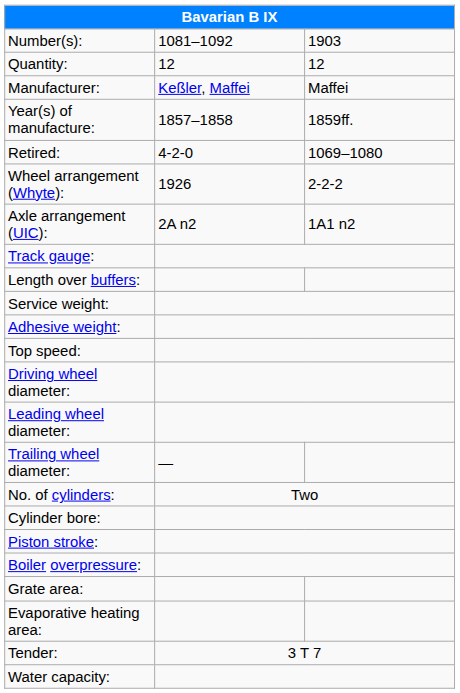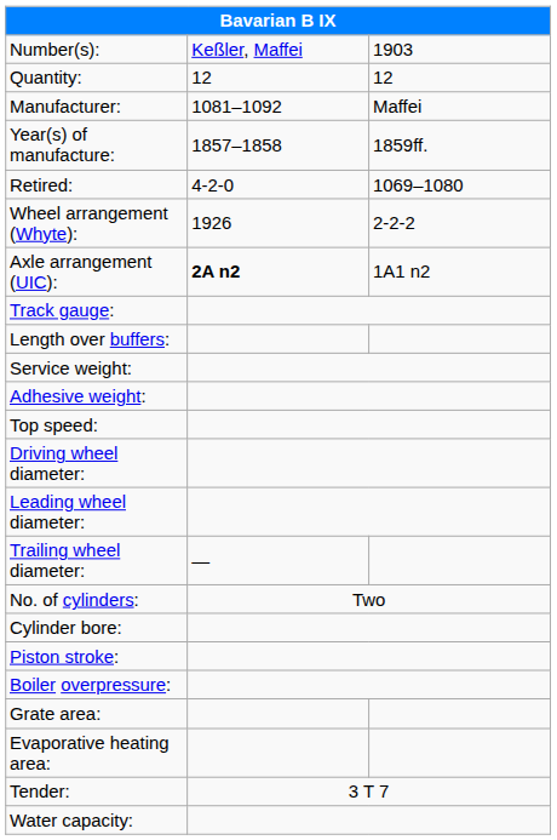 <table width="460px" class="wikitable float-right" align="right" style="clear:right; font-size:95%;">
 <tr>
 <th colspan="4" style="color:#ffffff; background:#0081FF">Bavarian B IX</th>
 </tr>
 <tr>
 <td>Number(s):</td>
-<td width="33.3%">1081–1092</td>
+<td><a href='#'>Keßler</a>, <a href='#'>Maffei</a></td>
 <td>1903</td>
 </tr>
 <tr>
 <td>Quantity:</td>
 <td>12</td>
 <td>12</td>
 </tr>
 <tr>
 <td>Manufacturer:</td>
-<td><a href='#'>Keßler</a>, <a href='#'>Maffei</a></td>
+<td width="33.3%">1081–1092</td>
 <td>Maffei</td>
 </tr>
 <tr>
 <td>Year(s) of manufacture:</td>
 <td>1857–1858</td>
 <td>1859ff.</td>
 </tr>
 <tr>
 <td>Retired:</td>
 <td>4-2-0</td>
 <td width="33.3%">1069–1080</td>
 </tr>
 <tr>
 <td>Wheel arrangement (<a href='#'>Whyte</a>):</td>
 <td>1926</td>
 <td>2-2-2</td>
 </tr>
 <tr>
 <td>Axle arrangement (<a href='#'>UIC</a>):</td>
-<td>2A n2</td>
+<td><strong>2A n2</strong></td>
 <td>1A1 n2</td>
 </tr>
 <tr>
 <td><a href='#'>Track gauge</a>:</td>
 <td colspan="2" align=center></td>
 </tr>
 <tr>
 <td>Length over <a href='#'>buffers</a>:</td>
 <td></td>
 <td></td>
 </tr>
 <tr>
 <td>Service weight:</td>
 <td colspan="2" align=center></td>
 </tr>
 <tr>
 <td><a href='#'>Adhesive weight</a>:</td>
 <td colspan="2" align=center></td>
 </tr>
 <tr>
 <td>Top speed:</td>
 <td colspan="2" align=center></td>
 </tr>
 <tr>
 <td><a href='#'>Driving wheel</a> diameter:</td>
 <td colspan="2" align=center></td>
 </tr>
 <tr>
 <td><a href='#'>Leading wheel</a> diameter:</td>
 <td colspan="2" align=center></td>
 </tr>
 <tr>
 <td><a href='#'>Trailing wheel</a> diameter:</td>
 <td>—</td>
 <td></td>
 </tr>
 <tr>
 <td>No. of <a href='#'>cylinders</a>:</td>
 <td colspan="2" align=center>Two</td>
 </tr>
 <tr>
 <td>Cylinder bore:</td>
 <td colspan="2" align=center></td>
 </tr>
 <tr>
 <td><a href='#'>Piston stroke</a>:</td>
 <td colspan="2" align=center></td>
 </tr>
 <tr>
 <td><a href='#'>Boiler</a> <a href='#'>overpressure</a>:</td>
 <td colspan="2" align=center></td>
 </tr>
 <tr>
 <td>Grate area:</td>
 <td></td>
 <td></td>
 </tr>
 <tr>
 <td>Evaporative heating area:</td>
 <td></td>
 <td></td>
 </tr>
 <tr>
 <td>Tender:</td>
 <td colspan="2" align=center>3 T 7</td>
 </tr>
 <tr>
 <td>Water capacity:</td>
 <td colspan="2" align=center></td>
 </tr>
 </table>
